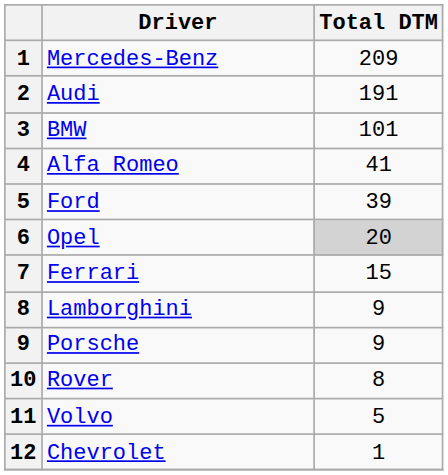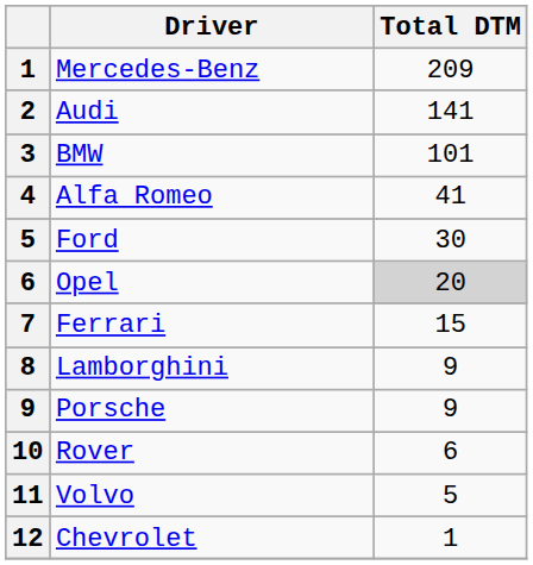 <table class="wikitable" style="text-align:center;" style="font-size:97%;">
 <tr>
 <th></th>
 <th width="155px">Driver</th>
 <th>Total DTM</th>
 </tr>
 <tr>
 <th>1</th>
 <td align="left"> <a href='#'>Mercedes-Benz</a></td>
 <td align="center">209</td>
 </tr>
 <tr>
 <th>2</th>
 <td align="left"> <a href='#'>Audi</a></td>
-<td align="center">191</td>
+<td align="center">141</td>
 </tr>
 <tr>
 <th>3</th>
 <td align="left"> <a href='#'>BMW</a></td>
 <td align="center">101</td>
 </tr>
 <tr>
 <th>4</th>
 <td align="left"> <a href='#'>Alfa Romeo</a></td>
 <td align="center">41</td>
 </tr>
 <tr>
 <th>5</th>
 <td align="left"> <a href='#'>Ford</a></td>
-<td align="center">39</td>
+<td align="center">30</td>
 </tr>
 <tr>
 <th>6</th>
 <td align="left"> <a href='#'>Opel</a></td>
 <td align="center" style="background: lightgrey;">20</td>
 </tr>
 <tr>
 <th>7</th>
 <td align="left"> <a href='#'>Ferrari</a></td>
 <td align="center">15</td>
 </tr>
 <tr>
 <th>8</th>
 <td align="left"> <a href='#'>Lamborghini</a></td>
 <td align="center">9</td>
 </tr>
 <tr>
 <th>9</th>
 <td align="left"> <a href='#'>Porsche</a></td>
 <td align="center">9</td>
 </tr>
 <tr>
 <th>10</th>
 <td align="left"> <a href='#'>Rover</a></td>
-<td align="center">8</td>
+<td align="center">6</td>
 </tr>
 <tr>
 <th>11</th>
 <td align="left"> <a href='#'>Volvo</a></td>
 <td align="center">5</td>
 </tr>
 <tr>
 <th>12</th>
 <td align="left"> <a href='#'>Chevrolet</a></td>
 <td align="center">1</td>
 </tr>
 <tr>
 </tr>
 </table>
